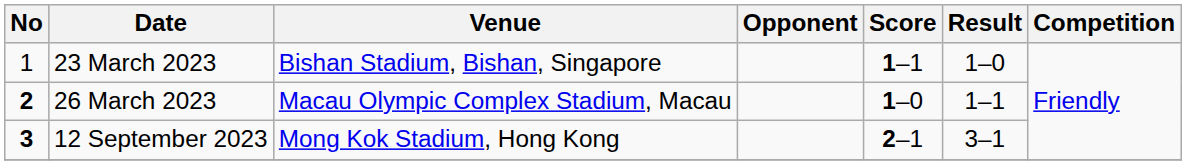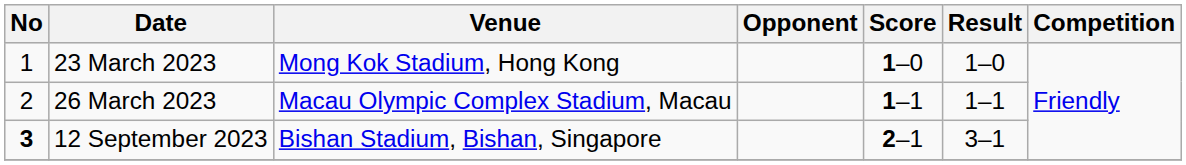 <table class="wikitable">
 <tr>
 <th>No</th>
 <th>Date</th>
 <th>Venue</th>
 <th>Opponent</th>
 <th>Score</th>
 <th>Result</th>
 <th>Competition</th>
 </tr>
 <tr>
 <td align=center>1</td>
 <td>23 March 2023</td>
-<td><a href='#'>Bishan Stadium</a>, <a href='#'>Bishan</a>, Singapore</td>
+<td><a href='#'>Mong Kok Stadium</a>, Hong Kong</td>
 <td></td>
-<td align=center><strong>1</strong>–1</td>
+<td align=center><strong>1</strong>–0</td>
 <td align=center>1–0</td>
 <td rowspan=3><a href='#'>Friendly</a></td>
 </tr>
 <tr>
-<td align=center><strong>2</strong></td>
+<td align=center>2</td>
 <td>26 March 2023</td>
 <td><a href='#'>Macau Olympic Complex Stadium</a>, Macau</td>
 <td></td>
-<td align=center><strong>1</strong>–0</td>
+<td align=center><strong>1</strong>–1</td>
 <td align=center>1–1</td>
 </tr>
 <tr '>
 <td align=center><strong>3</strong></td>
 <td>12 September 2023</td>
-<td><a href='#'>Mong Kok Stadium</a>, Hong Kong</td>
+<td><a href='#'>Bishan Stadium</a>, <a href='#'>Bishan</a>, Singapore</td>
 <td></td>
 <td align=center><strong>2</strong>–1</td>
 <td align=center>3–1</td>
 </tr>
 <tr>
 </tr>
 </table>
